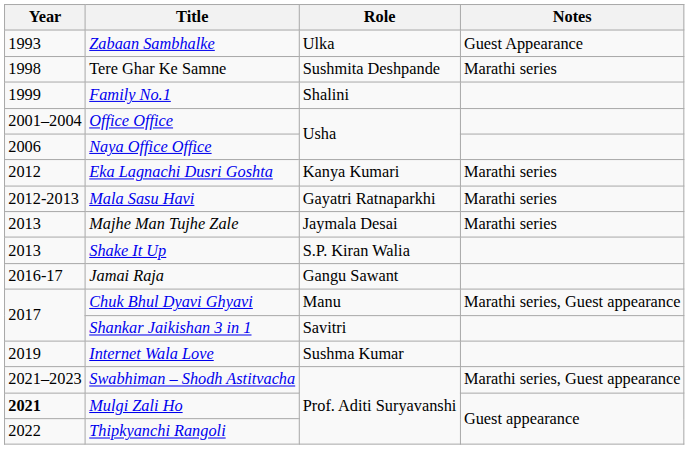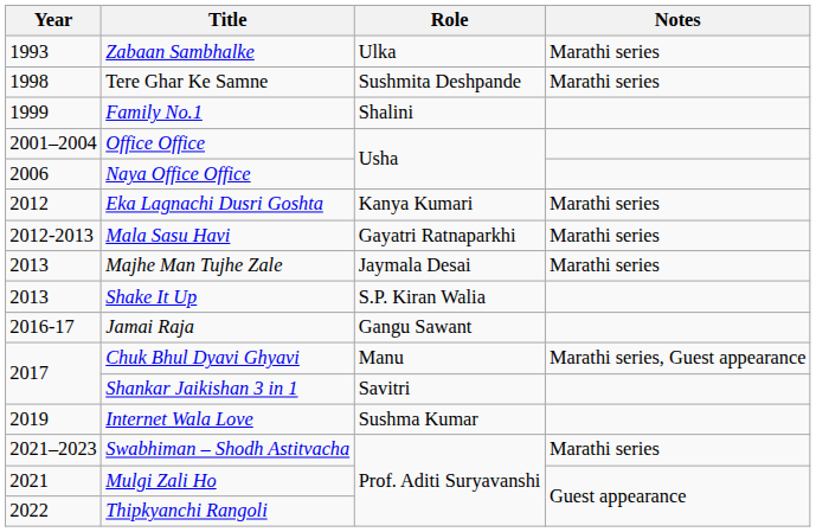 <table class="wikitable">
 <tr>
 <th>Year</th>
 <th>Title</th>
 <th>Role</th>
 <th>Notes</th>
 </tr>
 <tr>
 <td>1993</td>
 <td><em><a href='#'>Zabaan Sambhalke</a></em></td>
 <td>Ulka</td>
-<td>Guest Appearance</td>
+<td>Marathi series</td>
 </tr>
 <tr>
 <td>1998</td>
 <td>Tere Ghar Ke Samne</td>
 <td>Sushmita Deshpande</td>
 <td>Marathi series</td>
 </tr>
 <tr>
 <td>1999</td>
 <td><em><a href='#'>Family No.1</a></em></td>
 <td>Shalini</td>
 <td></td>
 </tr>
 <tr>
 <td>2001–2004</td>
 <td><em><a href='#'>Office Office</a></em></td>
 <td rowspan="2">Usha</td>
 <td></td>
 </tr>
 <tr>
 <td>2006</td>
 <td><em><a href='#'>Naya Office Office</a></em></td>
 <td></td>
 </tr>
 <tr>
 <td>2012</td>
 <td><em><a href='#'>Eka Lagnachi Dusri Goshta</a></em></td>
 <td>Kanya Kumari</td>
 <td>Marathi series</td>
 </tr>
 <tr>
 <td>2012-2013</td>
 <td><em><a href='#'>Mala Sasu Havi</a></em></td>
 <td>Gayatri Ratnaparkhi</td>
 <td>Marathi series</td>
 </tr>
 <tr>
 <td>2013</td>
 <td><em>Majhe Man Tujhe Zale</em></td>
 <td>Jaymala Desai</td>
 <td>Marathi series</td>
 </tr>
 <tr>
 <td>2013</td>
 <td><em><a href='#'>Shake It Up</a></em></td>
 <td>S.P. Kiran Walia</td>
 <td></td>
 </tr>
 <tr>
 <td>2016-17</td>
 <td><em>Jamai Raja</em></td>
 <td>Gangu Sawant</td>
 <td></td>
 </tr>
 <tr>
 <td rowspan="2">2017</td>
 <td><em><a href='#'>Chuk Bhul Dyavi Ghyavi</a></em></td>
 <td>Manu</td>
 <td>Marathi series, Guest appearance</td>
 </tr>
 <tr>
 <td><em><a href='#'>Shankar Jaikishan 3 in 1</a></em></td>
 <td>Savitri</td>
 <td></td>
 </tr>
 <tr>
 <td>2019</td>
 <td><em><a href='#'>Internet Wala Love</a></em></td>
 <td>Sushma Kumar</td>
 <td></td>
 </tr>
 <tr>
 <td>2021–2023</td>
 <td><em><a href='#'>Swabhiman – Shodh Astitvacha</a></em></td>
 <td rowspan="3">Prof. Aditi Suryavanshi</td>
-<td>Marathi series, Guest appearance</td>
+<td>Marathi series</td>
 </tr>
 <tr>
-<td><strong>2021</strong></td>
+<td>2021</td>
 <td><em><a href='#'>Mulgi Zali Ho</a></em></td>
 <td rowspan="2">Guest appearance</td>
 </tr>
 <tr>
 <td>2022</td>
 <td><em><a href='#'>Thipkyanchi Rangoli</a></em></td>
 </tr>
 </table>
